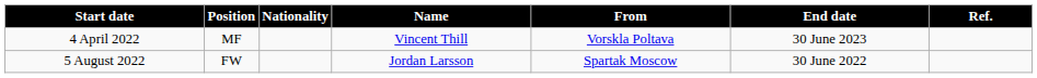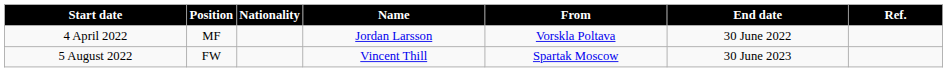 <table class="wikitable"  style="text-align:center; font-size:90%; ">
 <tr>
 <th style="background:#000000; color:white; width:200px;">Start date</th>
 <th style="background:#000000; color:white; width:50px;">Position</th>
 <th style="background:#000000; color:white; width:50px;">Nationality</th>
 <th style="background:#000000; color:white; width:200px;">Name</th>
 <th style="background:#000000; color:white; width:200px;">From</th>
 <th style="background:#000000; color:white; width:200px;">End date</th>
 <th style="background:#000000; color:white; width:100px;">Ref.</th>
 </tr>
 <tr>
 <td>4 April 2022</td>
 <td>MF</td>
 <td></td>
-<td><a href='#'>Vincent Thill</a></td>
+<td><a href='#'>Jordan Larsson</a></td>
 <td><a href='#'>Vorskla Poltava</a></td>
-<td>30 June 2023</td>
+<td>30 June 2022</td>
 <td></td>
 </tr>
 <tr>
 <td>5 August 2022</td>
 <td>FW</td>
 <td></td>
-<td><a href='#'>Jordan Larsson</a></td>
+<td><a href='#'>Vincent Thill</a></td>
 <td><a href='#'>Spartak Moscow</a></td>
-<td>30 June 2022</td>
+<td>30 June 2023</td>
 <td></td>
 </tr>
 </table>
